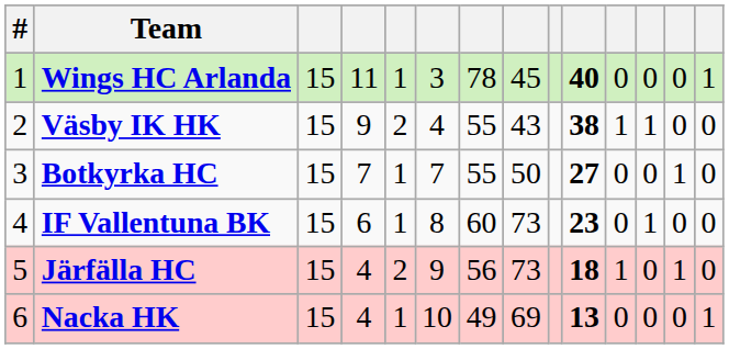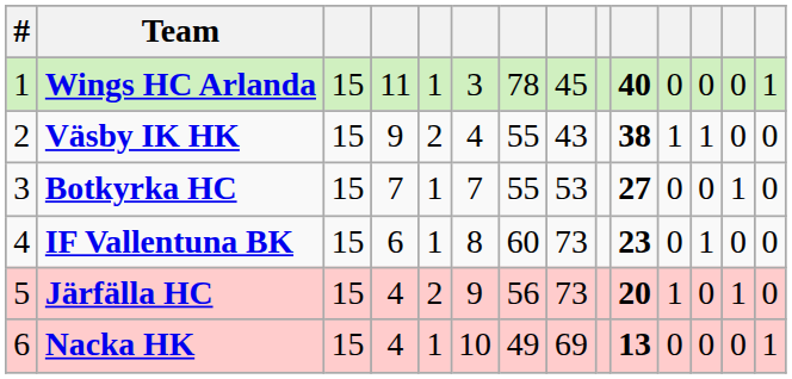 <table class="wikitable sortable">
 <tr>
 <th>#</th>
 <th>Team</th>
 <th></th>
 <th></th>
 <th></th>
 <th></th>
 <th></th>
 <th></th>
 <th></th>
 <th></th>
 <th></th>
 <th></th>
 <th></th>
 <th></th>
 </tr>
 <tr style="background: #D0F0C0;">
 <td>1</td>
 <td><strong><a href='#'>Wings HC Arlanda</a></strong></td>
 <td style="text-align: center;">15</td>
 <td style="text-align: center;">11</td>
 <td style="text-align: center;">1</td>
 <td style="text-align: center;">3</td>
 <td style="text-align: center;">78</td>
 <td style="text-align: center;">45</td>
 <td style="text-align: center;"></td>
 <td style="text-align: center;"><strong>40</strong></td>
 <td style="text-align: center;">0</td>
 <td style="text-align: center;">0</td>
 <td style="text-align: center;">0</td>
 <td style="text-align: center;">1</td>
 </tr>
 <tr>
 <td>2</td>
 <td><strong><a href='#'>Väsby IK HK</a></strong></td>
 <td style="text-align: center;">15</td>
 <td style="text-align: center;">9</td>
 <td style="text-align: center;">2</td>
 <td style="text-align: center;">4</td>
 <td style="text-align: center;">55</td>
 <td style="text-align: center;">43</td>
 <td style="text-align: center;"></td>
 <td style="text-align: center;"><strong>38</strong></td>
 <td style="text-align: center;">1</td>
 <td style="text-align: center;">1</td>
 <td style="text-align: center;">0</td>
 <td style="text-align: center;">0</td>
 </tr>
 <tr>
 <td>3</td>
 <td><strong><a href='#'>Botkyrka HC</a></strong></td>
 <td style="text-align: center;">15</td>
 <td style="text-align: center;">7</td>
 <td style="text-align: center;">1</td>
 <td style="text-align: center;">7</td>
 <td style="text-align: center;">55</td>
-<td style="text-align: center;">50</td>
+<td style="text-align: center;">53</td>
 <td style="text-align: center;"></td>
 <td style="text-align: center;"><strong>27</strong></td>
 <td style="text-align: center;">0</td>
 <td style="text-align: center;">0</td>
 <td style="text-align: center;">1</td>
 <td style="text-align: center;">0</td>
 </tr>
 <tr>
 <td>4</td>
 <td><strong><a href='#'>IF Vallentuna BK</a></strong></td>
 <td style="text-align: center;">15</td>
 <td style="text-align: center;">6</td>
 <td style="text-align: center;">1</td>
 <td style="text-align: center;">8</td>
 <td style="text-align: center;">60</td>
 <td style="text-align: center;">73</td>
 <td style="text-align: center;"></td>
 <td style="text-align: center;"><strong>23</strong></td>
 <td style="text-align: center;">0</td>
 <td style="text-align: center;">1</td>
 <td style="text-align: center;">0</td>
 <td style="text-align: center;">0</td>
 </tr>
 <tr style="background: #FFCCCC;">
 <td>5</td>
 <td><strong><a href='#'>Järfälla HC</a></strong></td>
 <td style="text-align: center;">15</td>
 <td style="text-align: center;">4</td>
 <td style="text-align: center;">2</td>
 <td style="text-align: center;">9</td>
 <td style="text-align: center;">56</td>
 <td style="text-align: center;">73</td>
 <td style="text-align: center;"></td>
-<td style="text-align: center;"><strong>18</strong></td>
+<td style="text-align: center;"><strong>20</strong></td>
 <td style="text-align: center;">1</td>
 <td style="text-align: center;">0</td>
 <td style="text-align: center;">1</td>
 <td style="text-align: center;">0</td>
 </tr>
 <tr style="background: #FFCCCC;">
 <td>6</td>
 <td><strong><a href='#'>Nacka HK</a></strong></td>
 <td style="text-align: center;">15</td>
 <td style="text-align: center;">4</td>
 <td style="text-align: center;">1</td>
 <td style="text-align: center;">10</td>
 <td style="text-align: center;">49</td>
 <td style="text-align: center;">69</td>
 <td style="text-align: center;"></td>
 <td style="text-align: center;"><strong>13</strong></td>
 <td style="text-align: center;">0</td>
 <td style="text-align: center;">0</td>
 <td style="text-align: center;">0</td>
 <td style="text-align: center;">1</td>
 </tr>
 </table>
